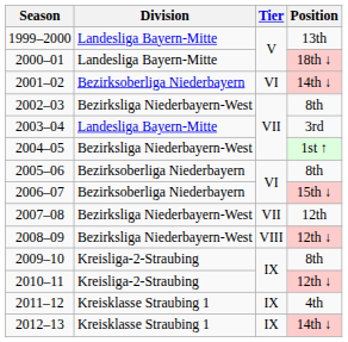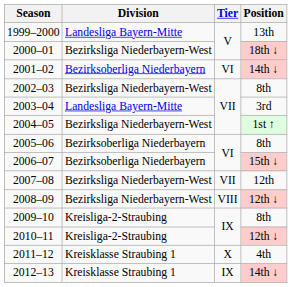 <table class="wikitable">
 <tr>
 <th>Season</th>
 <th>Division</th>
 <th><a href='#'>Tier</a></th>
 <th>Position</th>
 </tr>
 <tr align="center">
 <td>1999–2000</td>
 <td align="left"><a href='#'>Landesliga Bayern-Mitte</a></td>
 <td rowspan=2>V</td>
 <td>13th</td>
 </tr>
 <tr align="center">
 <td>2000–01</td>
-<td align="left">Landesliga Bayern-Mitte</td>
+<td align="left">Bezirksliga Niederbayern-West</td>
 <td style="background:#ffcccc">18th ↓</td>
 </tr>
 <tr align="center">
 <td>2001–02</td>
 <td align="left"><a href='#'>Bezirksoberliga Niederbayern</a></td>
 <td>VI</td>
 <td style="background:#ffcccc">14th ↓</td>
 </tr>
 <tr align="center">
 <td>2002–03</td>
 <td align="left">Bezirksliga Niederbayern-West</td>
 <td rowspan=3>VII</td>
 <td>8th</td>
 </tr>
 <tr align="center">
 <td>2003–04</td>
 <td align="left"><a href='#'>Landesliga Bayern-Mitte</a></td>
 <td>3rd</td>
 </tr>
 <tr align="center">
 <td>2004–05</td>
 <td align="left">Bezirksliga Niederbayern-West</td>
 <td style="background:#ddffdd">1st ↑</td>
 </tr>
 <tr align="center">
 <td>2005–06</td>
 <td align="left">Bezirksoberliga Niederbayern</td>
 <td rowspan=2>VI</td>
 <td>8th</td>
 </tr>
 <tr align="center">
 <td>2006–07</td>
 <td align="left">Bezirksoberliga Niederbayern</td>
 <td style="background:#ffcccc">15th ↓</td>
 </tr>
 <tr align="center">
 <td>2007–08</td>
 <td align="left">Bezirksliga Niederbayern-West</td>
 <td>VII</td>
 <td>12th</td>
 </tr>
 <tr align="center">
 <td>2008–09</td>
 <td align="left">Bezirksliga Niederbayern-West</td>
 <td>VIII</td>
 <td style="background:#ffcccc">12th ↓</td>
 </tr>
 <tr align="center">
 <td>2009–10</td>
 <td align="left">Kreisliga-2-Straubing</td>
 <td rowspan=2>IX</td>
 <td>8th</td>
 </tr>
 <tr align="center">
 <td>2010–11</td>
 <td align="left">Kreisliga-2-Straubing</td>
 <td style="background:#ffcccc">12th ↓</td>
 </tr>
 <tr align="center">
 <td>2011–12</td>
 <td align="left">Kreisklasse Straubing 1</td>
-<td>IX</td>
+<td>X</td>
 <td>4th</td>
 </tr>
 <tr align="center">
 <td>2012–13</td>
 <td align="left">Kreisklasse Straubing 1</td>
 <td>IX</td>
 <td style="background:#ffcccc">14th ↓</td>
 </tr>
 </table>
